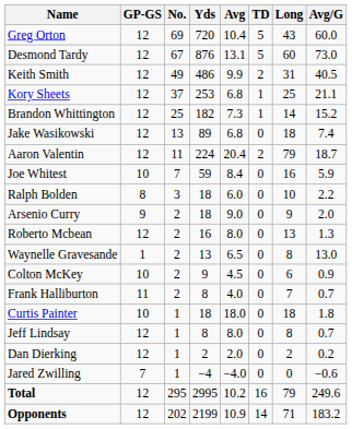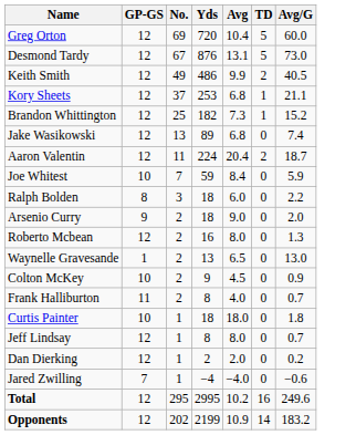 <table class="wikitable" style="white-space:nowrap; text-align:center;">
 <tr>
 <th>Name</th>
 <th>GP-GS</th>
 <th>No.</th>
 <th>Yds</th>
 <th>Avg</th>
 <th>TD</th>
-<th>Long</th>
 <th>Avg/G</th>
 </tr>
 <tr>
 <td align="left"><a href='#'>Greg Orton</a></td>
 <td>12</td>
 <td>69</td>
 <td>720</td>
 <td>10.4</td>
 <td>5</td>
-<td>43</td>
 <td>60.0</td>
 </tr>
 <tr>
 <td align="left">Desmond Tardy</td>
 <td>12</td>
 <td>67</td>
 <td>876</td>
 <td>13.1</td>
 <td>5</td>
-<td>60</td>
 <td>73.0</td>
 </tr>
 <tr>
 <td align="left">Keith Smith</td>
 <td>12</td>
 <td>49</td>
 <td>486</td>
 <td>9.9</td>
 <td>2</td>
-<td>31</td>
 <td>40.5</td>
 </tr>
 <tr>
 <td align="left"><a href='#'>Kory Sheets</a></td>
 <td>12</td>
 <td>37</td>
 <td>253</td>
 <td>6.8</td>
 <td>1</td>
-<td>25</td>
 <td>21.1</td>
 </tr>
 <tr>
 <td align="left">Brandon Whittington</td>
 <td>12</td>
 <td>25</td>
 <td>182</td>
 <td>7.3</td>
 <td>1</td>
-<td>14</td>
 <td>15.2</td>
 </tr>
 <tr>
 <td align="left">Jake Wasikowski</td>
 <td>12</td>
 <td>13</td>
 <td>89</td>
 <td>6.8</td>
 <td>0</td>
-<td>18</td>
 <td>7.4</td>
 </tr>
 <tr>
 <td align="left">Aaron Valentin</td>
 <td>12</td>
 <td>11</td>
 <td>224</td>
 <td>20.4</td>
 <td>2</td>
-<td>79</td>
 <td>18.7</td>
 </tr>
 <tr>
 <td align="left">Joe Whitest</td>
 <td>10</td>
 <td>7</td>
 <td>59</td>
 <td>8.4</td>
 <td>0</td>
-<td>16</td>
 <td>5.9</td>
 </tr>
 <tr>
 <td align="left">Ralph Bolden</td>
 <td>8</td>
 <td>3</td>
 <td>18</td>
 <td>6.0</td>
 <td>0</td>
-<td>10</td>
 <td>2.2</td>
 </tr>
 <tr>
 <td align="left">Arsenio Curry</td>
 <td>9</td>
 <td>2</td>
 <td>18</td>
 <td>9.0</td>
 <td>0</td>
-<td>9</td>
 <td>2.0</td>
 </tr>
 <tr>
 <td align="left">Roberto Mcbean</td>
 <td>12</td>
 <td>2</td>
 <td>16</td>
 <td>8.0</td>
 <td>0</td>
-<td>13</td>
 <td>1.3</td>
 </tr>
 <tr>
 <td align="left">Waynelle Gravesande</td>
 <td>1</td>
 <td>2</td>
 <td>13</td>
 <td>6.5</td>
 <td>0</td>
-<td>8</td>
 <td>13.0</td>
 </tr>
 <tr>
 <td align="left">Colton McKey</td>
 <td>10</td>
 <td>2</td>
 <td>9</td>
 <td>4.5</td>
 <td>0</td>
-<td>6</td>
 <td>0.9</td>
 </tr>
 <tr>
 <td align="left">Frank Halliburton</td>
 <td>11</td>
 <td>2</td>
 <td>8</td>
 <td>4.0</td>
 <td>0</td>
-<td>7</td>
 <td>0.7</td>
 </tr>
 <tr>
 <td align="left"><a href='#'>Curtis Painter</a></td>
 <td>10</td>
 <td>1</td>
 <td>18</td>
 <td>18.0</td>
 <td>0</td>
-<td>18</td>
 <td>1.8</td>
 </tr>
 <tr>
 <td align="left">Jeff Lindsay</td>
 <td>12</td>
 <td>1</td>
 <td>8</td>
 <td>8.0</td>
 <td>0</td>
-<td>8</td>
 <td>0.7</td>
 </tr>
 <tr>
 <td align="left">Dan Dierking</td>
 <td>12</td>
 <td>1</td>
 <td>2</td>
 <td>2.0</td>
 <td>0</td>
-<td>2</td>
 <td>0.2</td>
 </tr>
 <tr>
 <td align="left">Jared Zwilling</td>
 <td>7</td>
 <td>1</td>
 <td>−4</td>
 <td>−4.0</td>
-<td>0</td>
 <td>0</td>
 <td>−0.6</td>
 </tr>
 <tr>
 <td align="left"><strong>Total</strong></td>
 <td>12</td>
 <td>295</td>
 <td>2995</td>
 <td>10.2</td>
 <td>16</td>
-<td>79</td>
 <td>249.6</td>
 </tr>
 <tr>
 <td align="left"><strong>Opponents</strong></td>
 <td>12</td>
 <td>202</td>
 <td>2199</td>
 <td>10.9</td>
 <td>14</td>
-<td>71</td>
 <td>183.2</td>
 </tr>
 </table>
